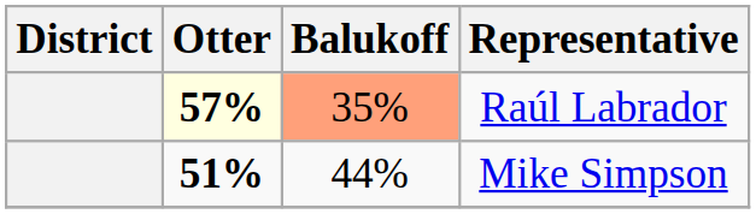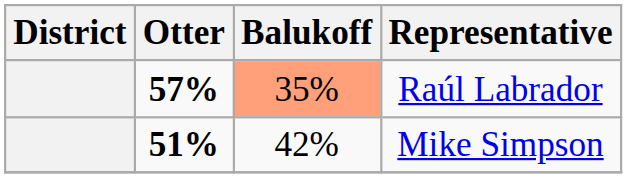 <table class=wikitable>
 <tr>
 <th>District</th>
 <th>Otter</th>
 <th>Balukoff</th>
 <th>Representative</th>
 </tr>
 <tr align=center>
 <th></th>
-<td style="background: lightyellow;"><strong>57%</strong></td>
+<td><strong>57%</strong></td>
 <td style="background: lightsalmon;">35%</td>
 <td><a href='#'>Raúl Labrador</a></td>
 </tr>
 <tr align=center>
 <th></th>
 <td><strong>51%</strong></td>
-<td>44%</td>
+<td>42%</td>
 <td><a href='#'>Mike Simpson</a></td>
 </tr>
 <tr align=center>
 </tr>
 </table>
